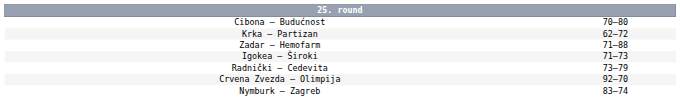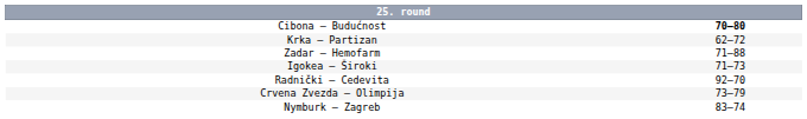 <table border=0 cellspacing=0 cellpadding=1em style="font-size: 85%; border-collapse: collapse;" width=100%>
 <tr>
 <td colspan=5 bgcolor=#98A1B2 style="border:1px solid #7A8392; text-align:center; color:#FFFFFF;"><strong>25. round</strong></td>
 </tr>
 <tr align=center bgcolor=#FFFFFF>
 <td>Cibona – Budućnost</td>
-<td>70–80</td>
+<td><strong>70–80</strong></td>
 </tr>
 <tr align=center bgcolor=#f5f5f5>
 <td>Krka – Partizan</td>
 <td>62–72</td>
 </tr>
 <tr align=center bgcolor=#FFFFFF>
 <td>Zadar – Hemofarm</td>
 <td>71–88</td>
 </tr>
 <tr align=center bgcolor=#f5f5f5>
 <td>Igokea – Široki</td>
 <td>71–73</td>
 </tr>
 <tr align=center bgcolor=#FFFFFF>
 <td>Radnički – Cedevita</td>
-<td>73–79</td>
+<td>92–70</td>
 </tr>
 <tr align=center bgcolor=#f5f5f5>
 <td>Crvena Zvezda – Olimpija</td>
-<td>92–70</td>
+<td>73–79</td>
 </tr>
 <tr align=center bgcolor=#FFFFFF>
 <td>Nymburk – Zagreb</td>
 <td>83–74</td>
 </tr>
 </table>
